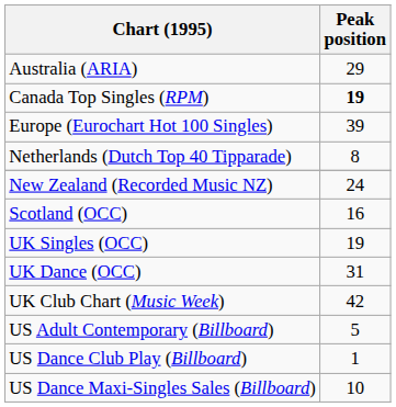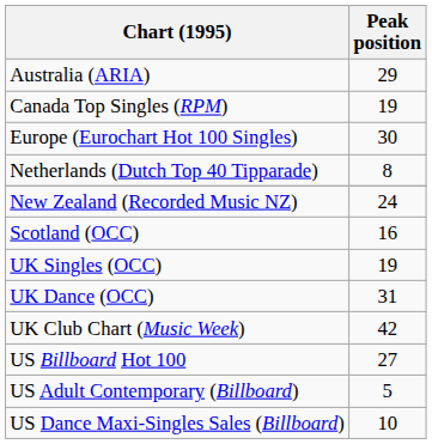 <table class="wikitable sortable">
 <tr>
 <th>Chart (1995)</th>
 <th>Peak<br>position</th>
 </tr>
 <tr>
 <td>Australia (<a href='#'>ARIA</a>)</td>
 <td align="center">29</td>
 </tr>
 <tr>
 <td>Canada Top Singles (<em><a href='#'>RPM</a></em>)</td>
-<td align="center"><strong>19</strong></td>
+<td align="center">19</td>
 </tr>
 <tr>
 <td>Europe (<a href='#'>Eurochart Hot 100 Singles</a>)</td>
-<td align="center">39</td>
+<td align="center">30</td>
 </tr>
 <tr>
 <td>Netherlands (<a href='#'>Dutch Top 40 Tipparade</a>)</td>
 <td align="center">8</td>
 </tr>
 <tr>
 </tr>
 <tr>
 <td><a href='#'>New Zealand</a> (<a href='#'>Recorded Music NZ</a>)</td>
 <td align="center">24</td>
 </tr>
 <tr>
 <td><a href='#'>Scotland</a> (<a href='#'>OCC</a>)</td>
 <td align="center">16</td>
 </tr>
 <tr>
 <td><a href='#'>UK Singles</a> (<a href='#'>OCC</a>)</td>
 <td align="center">19</td>
 </tr>
 <tr>
 <td><a href='#'>UK Dance</a> (<a href='#'>OCC</a>)</td>
 <td align="center">31</td>
 </tr>
 <tr>
 <td>UK Club Chart (<em><a href='#'>Music Week</a></em>)</td>
 <td align="center">42</td>
 </tr>
 <tr>
+<td>US <em><a href='#'>Billboard</a></em> <a href='#'>Hot 100</a></td>
+<td align="center">27</td>
+</tr>
+<tr>
 <td>US <a href='#'>Adult Contemporary</a> (<em><a href='#'>Billboard</a></em>)</td>
 <td align="center">5</td>
-</tr>
-<tr>
-<td>US <a href='#'>Dance Club Play</a> (<em><a href='#'>Billboard</a></em>)</td>
-<td align="center">1</td>
 </tr>
 <tr>
 <td>US <a href='#'>Dance Maxi-Singles Sales</a> (<em><a href='#'>Billboard</a></em>)</td>
 <td align="center">10</td>
 </tr>
 </table>
